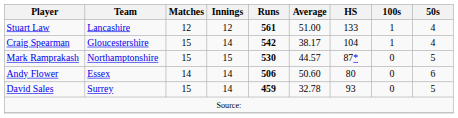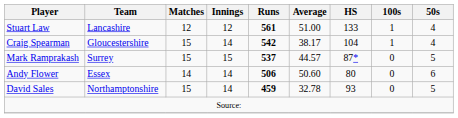 <table class="wikitable" style="text-align:center;">
 <tr>
 <th width=125>Player</th>
 <th width=125>Team</th>
 <th width=60>Matches</th>
 <th width=60>Innings</th>
 <th width=60>Runs</th>
 <th width=60>Average</th>
 <th width=60>HS</th>
 <th width=60>100s</th>
 <th width=60>50s</th>
 </tr>
 <tr>
 <td align="left"><a href='#'>Stuart Law</a></td>
 <td align="left"><a href='#'>Lancashire</a></td>
 <td>12</td>
 <td>12</td>
 <td><strong>561</strong></td>
 <td>51.00</td>
 <td>133</td>
 <td>1</td>
 <td>4</td>
 </tr>
 <tr>
 <td align="left"><a href='#'>Craig Spearman</a></td>
 <td align="left"><a href='#'>Gloucestershire</a></td>
 <td>15</td>
 <td>14</td>
 <td><strong>542</strong></td>
 <td>38.17</td>
 <td>104</td>
 <td>1</td>
 <td>4</td>
 </tr>
 <tr>
 <td align="left"><a href='#'>Mark Ramprakash</a></td>
-<td align="left"><a href='#'>Northamptonshire</a></td>
+<td align="left"><a href='#'>Surrey</a></td>
 <td>15</td>
 <td>15</td>
-<td><strong>530</strong></td>
+<td><strong>537</strong></td>
 <td>44.57</td>
 <td>87<a href='#'>*</a></td>
 <td>0</td>
 <td>5</td>
 </tr>
 <tr>
 <td align="left"><a href='#'>Andy Flower</a></td>
 <td align="left"><a href='#'>Essex</a></td>
 <td>14</td>
 <td>14</td>
 <td><strong>506</strong></td>
 <td>50.60</td>
 <td>80</td>
 <td>0</td>
 <td>6</td>
 </tr>
 <tr>
 <td align="left"><a href='#'>David Sales</a></td>
-<td align="left"><a href='#'>Surrey</a></td>
+<td align="left"><a href='#'>Northamptonshire</a></td>
 <td>15</td>
 <td>14</td>
 <td><strong>459</strong></td>
 <td>32.78</td>
 <td>93</td>
 <td>0</td>
 <td>5</td>
 </tr>
 <tr>
 <td colspan=9><small>Source:</small></td>
 </tr>
 <tr>
 </tr>
 </table>
